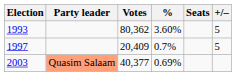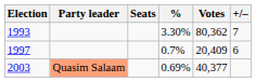 <table class="wikitable">
 <tr>
 <th>Election</th>
 <th><strong>Party leader</strong></th>
+<th>Seats</th>
+<th><strong>%</strong></th>
 <th><strong>Votes</strong></th>
-<th><strong>%</strong></th>
-<th>Seats</th>
 <th>+/–</th>
 </tr>
 <tr>
 <td><a href='#'>1993</a></td>
 <td></td>
+<td></td>
+<td>3.30%</td>
 <td>80,362</td>
-<td>3.60%</td>
-<td></td>
-<td> 5</td>
+<td> 7</td>
 </tr>
 <tr>
 <td><a href='#'>1997</a></td>
 <td></td>
+<td></td>
+<td>0.7%</td>
 <td>20,409</td>
-<td>0.7%</td>
-<td></td>
-<td> 5</td>
+<td> 6</td>
 </tr>
 <tr>
 <td><a href='#'>2003</a></td>
 <td style="background: lightsalmon;">Quasim Salaam</td>
+<td></td>
+<td>0.69%</td>
 <td>40,377</td>
-<td>0.69%</td>
-<td></td>
 <td></td>
 </tr>
 </table>
